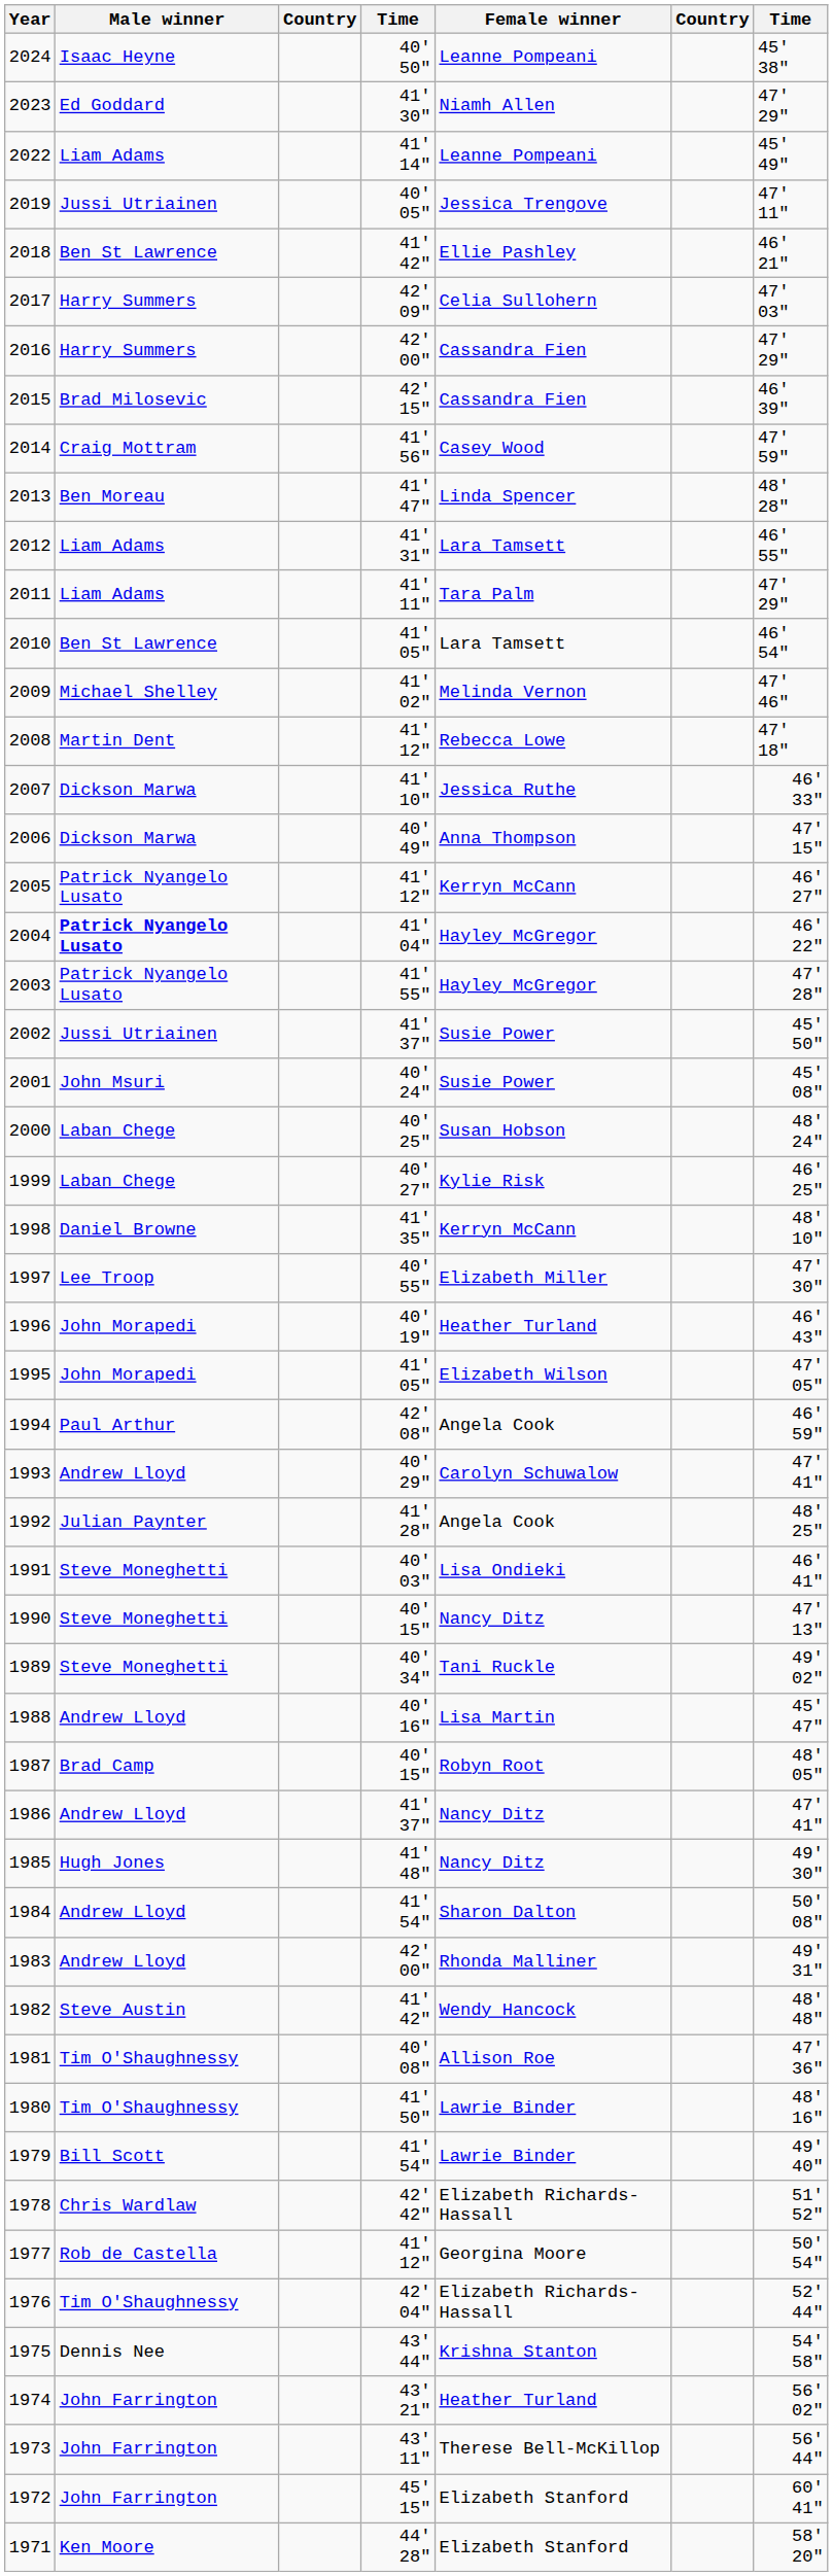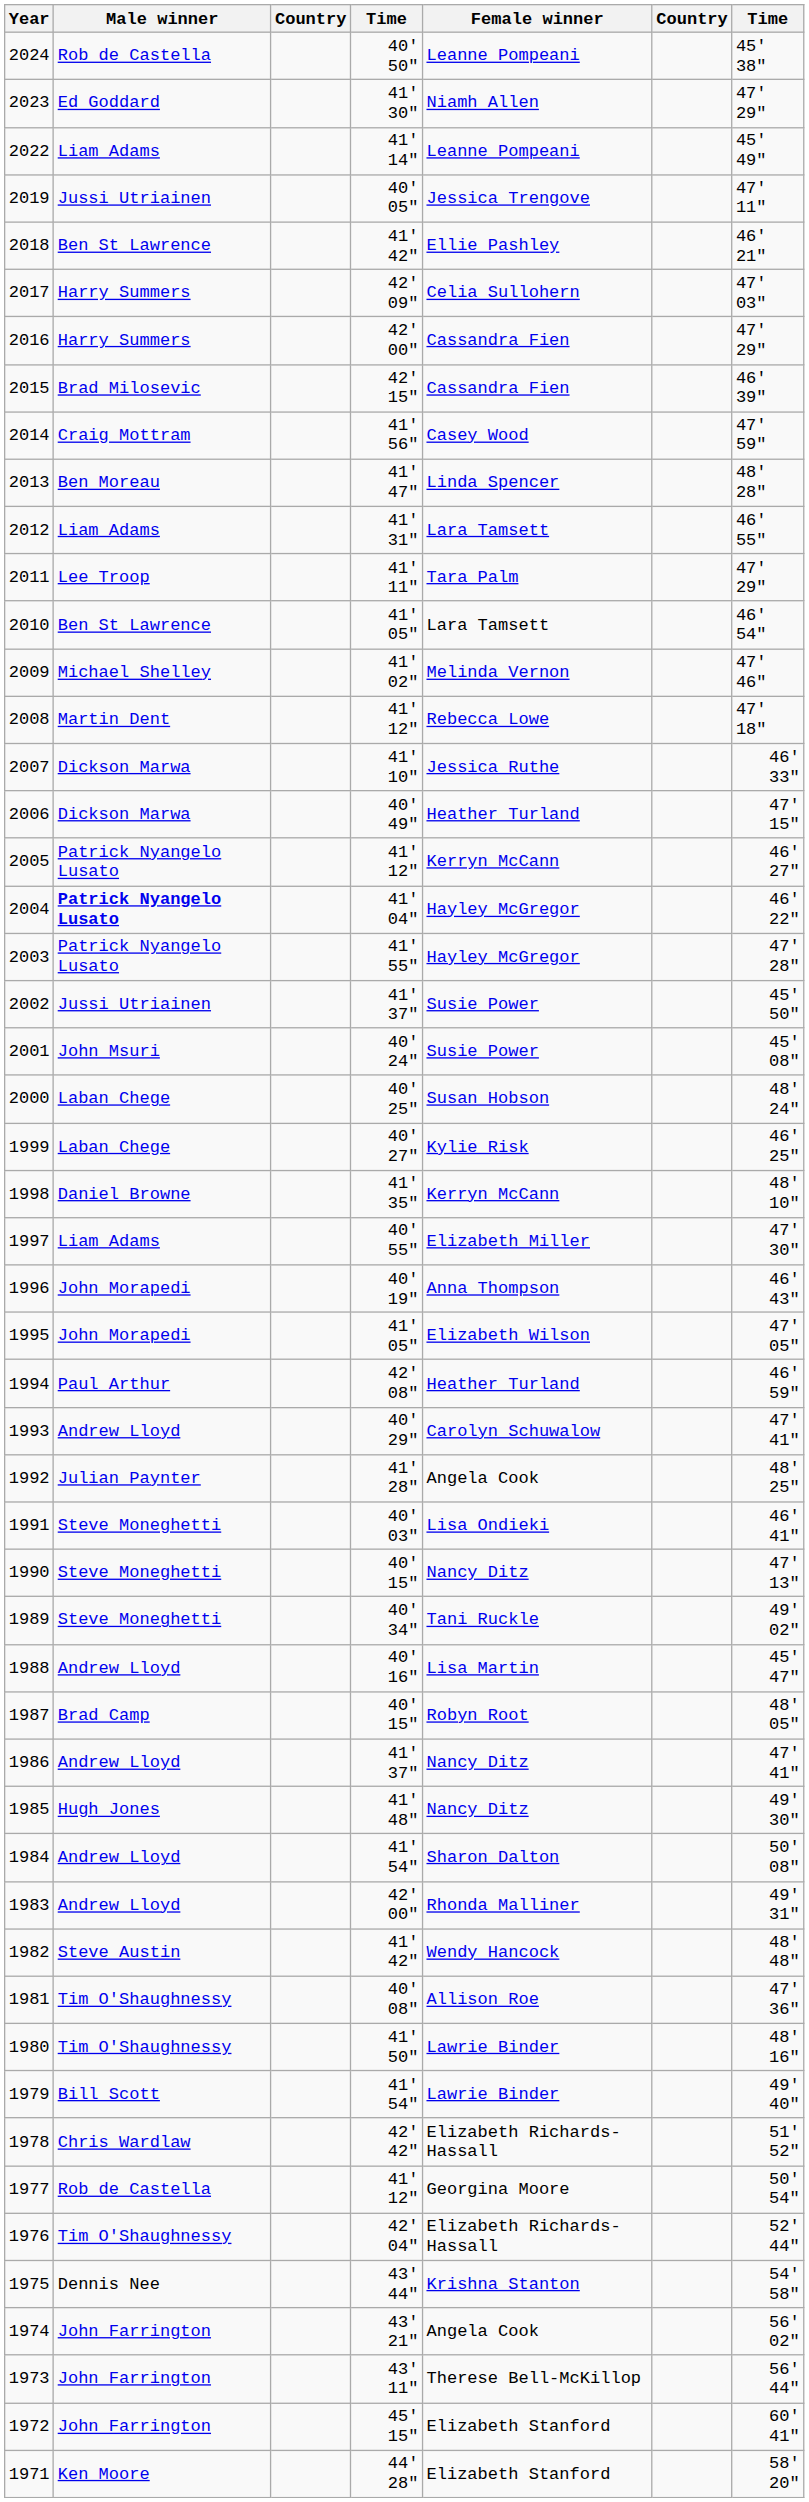 <table class="wikitable sortable">
 <tr>
 <th>Year</th>
 <th>Male winner</th>
 <th>Country</th>
 <th>Time</th>
 <th>Female winner</th>
 <th>Country</th>
 <th>Time</th>
 </tr>
 <tr>
 <td>2024</td>
-<td><a href='#'>Isaac Heyne</a></td>
+<td><a href='#'>Rob de Castella</a></td>
 <td></td>
 <td align=right>40' 50"</td>
 <td><a href='#'>Leanne Pompeani</a></td>
 <td></td>
 <td align-right>45' 38"</td>
 </tr>
 <tr>
 <td>2023</td>
 <td><a href='#'>Ed Goddard</a></td>
 <td></td>
 <td align=right>41' 30"</td>
 <td><a href='#'>Niamh Allen</a></td>
 <td></td>
 <td align-right>47' 29"</td>
 </tr>
 <tr>
 <td>2022</td>
 <td><a href='#'>Liam Adams</a></td>
 <td></td>
 <td align=right>41' 14"</td>
 <td><a href='#'>Leanne Pompeani</a></td>
 <td></td>
 <td align-right>45' 49"</td>
 </tr>
 <tr>
 <td>2019</td>
 <td><a href='#'>Jussi Utriainen</a></td>
 <td></td>
 <td align=right>40' 05"</td>
 <td><a href='#'>Jessica Trengove</a></td>
 <td></td>
 <td align-right>47' 11"</td>
 </tr>
 <tr>
 <td>2018</td>
 <td><a href='#'>Ben St Lawrence</a></td>
 <td></td>
 <td align=right>41' 42"</td>
 <td><a href='#'>Ellie Pashley</a></td>
 <td></td>
 <td align-right>46' 21"</td>
 </tr>
 <tr>
 <td>2017</td>
 <td><a href='#'>Harry Summers</a></td>
 <td></td>
 <td align=right>42' 09"</td>
 <td><a href='#'>Celia Sullohern</a></td>
 <td></td>
 <td align-right>47' 03"</td>
 </tr>
 <tr>
 <td>2016</td>
 <td><a href='#'>Harry Summers</a></td>
 <td></td>
 <td align=right>42' 00"</td>
 <td><a href='#'>Cassandra Fien</a></td>
 <td></td>
 <td align-right>47' 29"</td>
 </tr>
 <tr>
 <td>2015</td>
 <td><a href='#'>Brad Milosevic</a></td>
 <td></td>
 <td align=right>42' 15"</td>
 <td><a href='#'>Cassandra Fien</a></td>
 <td></td>
 <td align-right>46' 39"</td>
 </tr>
 <tr>
 <td>2014</td>
 <td><a href='#'>Craig Mottram</a></td>
 <td></td>
 <td align=right>41' 56"</td>
 <td><a href='#'>Casey Wood</a></td>
 <td></td>
 <td align-right>47' 59"</td>
 </tr>
 <tr>
 <td>2013</td>
 <td><a href='#'>Ben Moreau</a></td>
 <td></td>
 <td align=right>41' 47"</td>
 <td><a href='#'>Linda Spencer</a></td>
 <td></td>
 <td align-right>48' 28"</td>
 </tr>
 <tr>
 <td>2012</td>
 <td><a href='#'>Liam Adams</a></td>
 <td></td>
 <td align=right>41' 31"</td>
 <td><a href='#'>Lara Tamsett</a></td>
 <td></td>
 <td align-right>46' 55"</td>
 </tr>
 <tr>
 <td>2011</td>
-<td><a href='#'>Liam Adams</a></td>
+<td><a href='#'>Lee Troop</a></td>
 <td></td>
 <td align=right>41'   11"</td>
 <td><a href='#'>Tara Palm</a></td>
 <td></td>
 <td align-right>47'  29"</td>
 </tr>
 <tr>
 <td>2010</td>
 <td><a href='#'>Ben St Lawrence</a></td>
 <td></td>
 <td align=right>41'   05"</td>
 <td>Lara Tamsett</td>
 <td></td>
 <td align-right>46'  54"</td>
 </tr>
 <tr>
 <td>2009</td>
 <td><a href='#'>Michael Shelley</a></td>
 <td></td>
 <td align=right>41'   02"</td>
 <td><a href='#'>Melinda Vernon</a></td>
 <td></td>
 <td align-right>47'  46"</td>
 </tr>
 <tr>
 <td>2008</td>
 <td><a href='#'>Martin Dent</a></td>
 <td></td>
 <td align=right>41'   12"</td>
 <td><a href='#'>Rebecca Lowe</a></td>
 <td></td>
 <td align-right>47'  18"</td>
 </tr>
 <tr>
 <td>2007</td>
 <td><a href='#'>Dickson Marwa</a></td>
 <td></td>
 <td align=right>41'  10"</td>
 <td><a href='#'>Jessica Ruthe</a></td>
 <td></td>
 <td align=right>46'  33"</td>
 </tr>
 <tr>
 <td>2006</td>
 <td><a href='#'>Dickson Marwa</a></td>
 <td></td>
 <td align=right>40'  49"</td>
-<td><a href='#'>Anna Thompson</a></td>
+<td><a href='#'>Heather Turland</a></td>
 <td></td>
 <td align=right>47'  15"</td>
 </tr>
 <tr>
 <td>2005</td>
 <td><a href='#'>Patrick Nyangelo Lusato</a></td>
 <td></td>
 <td align=right>41'  12"</td>
 <td><a href='#'>Kerryn McCann</a></td>
 <td></td>
 <td align=right>46'  27"</td>
 </tr>
 <tr>
 <td>2004</td>
 <td><strong><a href='#'>Patrick Nyangelo Lusato</a></strong></td>
 <td></td>
 <td align=right>41'  04"</td>
 <td><a href='#'>Hayley McGregor</a></td>
 <td></td>
 <td align=right>46'  22"</td>
 </tr>
 <tr>
 <td>2003</td>
 <td><a href='#'>Patrick Nyangelo Lusato</a></td>
 <td></td>
 <td align=right>41'  55"</td>
 <td><a href='#'>Hayley McGregor</a></td>
 <td></td>
 <td align=right>47'  28"</td>
 </tr>
 <tr>
 <td>2002</td>
 <td><a href='#'>Jussi Utriainen</a></td>
 <td></td>
 <td align=right>41'  37"</td>
 <td><a href='#'>Susie Power</a></td>
 <td></td>
 <td align=right>45'  50"</td>
 </tr>
 <tr>
 <td>2001</td>
 <td><a href='#'>John Msuri</a></td>
 <td></td>
 <td align=right>40'  24"</td>
 <td><a href='#'>Susie Power</a></td>
 <td></td>
 <td align=right>45'  08"</td>
 </tr>
 <tr>
 <td>2000</td>
 <td><a href='#'>Laban Chege</a></td>
 <td></td>
 <td align=right>40'  25"</td>
 <td><a href='#'>Susan Hobson</a></td>
 <td></td>
 <td align=right>48'  24"</td>
 </tr>
 <tr>
 <td>1999</td>
 <td><a href='#'>Laban Chege</a></td>
 <td></td>
 <td align=right>40'  27"</td>
 <td><a href='#'>Kylie Risk</a></td>
 <td></td>
 <td align=right>46'  25"</td>
 </tr>
 <tr>
 <td>1998</td>
 <td><a href='#'>Daniel Browne</a></td>
 <td></td>
 <td align=right>41'  35"</td>
 <td><a href='#'>Kerryn McCann</a></td>
 <td></td>
 <td align=right>48'  10"</td>
 </tr>
 <tr>
 <td>1997</td>
-<td><a href='#'>Lee Troop</a></td>
+<td><a href='#'>Liam Adams</a></td>
 <td></td>
 <td align=right>40'  55"</td>
 <td><a href='#'>Elizabeth Miller</a></td>
 <td></td>
 <td align=right>47'  30"</td>
 </tr>
 <tr>
 <td>1996</td>
 <td><a href='#'>John Morapedi</a></td>
 <td></td>
 <td align=right>40'  19"</td>
-<td><a href='#'>Heather Turland</a></td>
+<td><a href='#'>Anna Thompson</a></td>
 <td></td>
 <td align=right>46'  43"</td>
 </tr>
 <tr>
 <td>1995</td>
 <td><a href='#'>John Morapedi</a></td>
 <td></td>
 <td align=right>41'  05"</td>
 <td><a href='#'>Elizabeth Wilson</a></td>
 <td></td>
 <td align=right>47'  05"</td>
 </tr>
 <tr>
 <td>1994</td>
 <td><a href='#'>Paul Arthur</a></td>
 <td></td>
 <td align=right>42'  08"</td>
-<td>Angela Cook</td>
+<td><a href='#'>Heather Turland</a></td>
 <td></td>
 <td align=right>46'  59"</td>
 </tr>
 <tr>
 <td>1993</td>
 <td><a href='#'>Andrew Lloyd</a></td>
 <td></td>
 <td align=right>40'  29"</td>
 <td><a href='#'>Carolyn Schuwalow</a></td>
 <td></td>
 <td align=right>47'  41"</td>
 </tr>
 <tr>
 <td>1992</td>
 <td><a href='#'>Julian Paynter</a></td>
 <td></td>
 <td align=right>41'  28"</td>
 <td>Angela Cook</td>
 <td></td>
 <td align=right>48'  25"</td>
 </tr>
 <tr>
 <td>1991</td>
 <td><a href='#'>Steve Moneghetti</a></td>
 <td></td>
 <td align=right>40'  03"</td>
 <td><a href='#'>Lisa Ondieki</a></td>
 <td></td>
 <td align=right>46'  41"</td>
 </tr>
 <tr>
 <td>1990</td>
 <td><a href='#'>Steve Moneghetti</a></td>
 <td></td>
 <td align=right>40'  15"</td>
 <td><a href='#'>Nancy Ditz</a></td>
 <td></td>
 <td align=right>47'  13"</td>
 </tr>
 <tr>
 <td>1989</td>
 <td><a href='#'>Steve Moneghetti</a></td>
 <td></td>
 <td align=right>40'  34"</td>
 <td><a href='#'>Tani Ruckle</a></td>
 <td></td>
 <td align=right>49'  02"</td>
 </tr>
 <tr>
 <td>1988</td>
 <td><a href='#'>Andrew Lloyd</a></td>
 <td></td>
 <td align=right>40'  16"</td>
 <td><a href='#'>Lisa Martin</a></td>
 <td></td>
 <td align=right>45'  47"</td>
 </tr>
 <tr>
 <td>1987</td>
 <td><a href='#'>Brad Camp</a></td>
 <td></td>
 <td align=right>40'  15"</td>
 <td><a href='#'>Robyn Root</a></td>
 <td></td>
 <td align=right>48'  05"</td>
 </tr>
 <tr>
 <td>1986</td>
 <td><a href='#'>Andrew Lloyd</a></td>
 <td></td>
 <td align=right>41'  37"</td>
 <td><a href='#'>Nancy Ditz</a></td>
 <td></td>
 <td align=right>47'  41"</td>
 </tr>
 <tr>
 <td>1985</td>
 <td><a href='#'>Hugh Jones</a></td>
 <td></td>
 <td align=right>41'  48"</td>
 <td><a href='#'>Nancy Ditz</a></td>
 <td></td>
 <td align=right>49'  30"</td>
 </tr>
 <tr>
 <td>1984</td>
 <td><a href='#'>Andrew Lloyd</a></td>
 <td></td>
 <td align=right>41'  54"</td>
 <td><a href='#'>Sharon Dalton</a></td>
 <td></td>
 <td align=right>50'  08"</td>
 </tr>
 <tr>
 <td>1983</td>
 <td><a href='#'>Andrew Lloyd</a></td>
 <td></td>
 <td align=right>42'  00"</td>
 <td><a href='#'>Rhonda Malliner</a></td>
 <td></td>
 <td align=right>49'  31"</td>
 </tr>
 <tr>
 <td>1982</td>
 <td><a href='#'>Steve Austin</a></td>
 <td></td>
 <td align=right>41'  42"</td>
 <td><a href='#'>Wendy Hancock</a></td>
 <td></td>
 <td align=right>48'  48"</td>
 </tr>
 <tr>
 <td>1981</td>
 <td><a href='#'>Tim O'Shaughnessy</a></td>
 <td></td>
 <td align=right>40'  08"</td>
 <td><a href='#'>Allison Roe</a></td>
 <td></td>
 <td align=right>47'  36"</td>
 </tr>
 <tr>
 <td>1980</td>
 <td><a href='#'>Tim O'Shaughnessy</a></td>
 <td></td>
 <td align=right>41'  50"</td>
 <td><a href='#'>Lawrie Binder</a></td>
 <td></td>
 <td align=right>48'  16"</td>
 </tr>
 <tr>
 <td>1979</td>
 <td><a href='#'>Bill Scott</a></td>
 <td></td>
 <td align=right>41'  54"</td>
 <td><a href='#'>Lawrie Binder</a></td>
 <td></td>
 <td align=right>49'  40"</td>
 </tr>
 <tr>
 <td>1978</td>
 <td><a href='#'>Chris Wardlaw</a></td>
 <td></td>
 <td align=right>42'  42"</td>
 <td>Elizabeth Richards-Hassall</td>
 <td></td>
 <td align=right>51'  52"</td>
 </tr>
 <tr>
 <td>1977</td>
 <td><a href='#'>Rob de Castella</a></td>
 <td></td>
 <td align=right>41'  12"</td>
 <td>Georgina Moore</td>
 <td></td>
 <td align=right>50'  54"</td>
 </tr>
 <tr>
 <td>1976</td>
 <td><a href='#'>Tim O'Shaughnessy</a></td>
 <td></td>
 <td align=right>42'  04"</td>
 <td>Elizabeth Richards-Hassall</td>
 <td></td>
 <td align=right>52'  44"</td>
 </tr>
 <tr>
 <td>1975</td>
 <td>Dennis Nee</td>
 <td></td>
 <td align=right>43'  44"</td>
 <td><a href='#'>Krishna Stanton</a></td>
 <td></td>
 <td align=right>54'  58"</td>
 </tr>
 <tr>
 <td>1974</td>
 <td><a href='#'>John Farrington</a></td>
 <td></td>
 <td align=right>43'  21"</td>
-<td><a href='#'>Heather Turland</a></td>
+<td>Angela Cook</td>
 <td></td>
 <td align=right>56'  02"</td>
 </tr>
 <tr>
 <td>1973</td>
 <td><a href='#'>John Farrington</a></td>
 <td></td>
 <td align=right>43'  11"</td>
 <td>Therese Bell-McKillop</td>
 <td></td>
 <td align=right>56'  44"</td>
 </tr>
 <tr>
 <td>1972</td>
 <td><a href='#'>John Farrington</a></td>
 <td></td>
 <td align=right>45'  15"</td>
 <td>Elizabeth Stanford</td>
 <td></td>
 <td align=right>60'  41"</td>
 </tr>
 <tr>
 <td>1971</td>
 <td><a href='#'>Ken Moore</a></td>
 <td></td>
 <td align=right>44'  28"</td>
 <td>Elizabeth Stanford</td>
 <td></td>
 <td align=right>58'  20"</td>
 </tr>
 </table>
